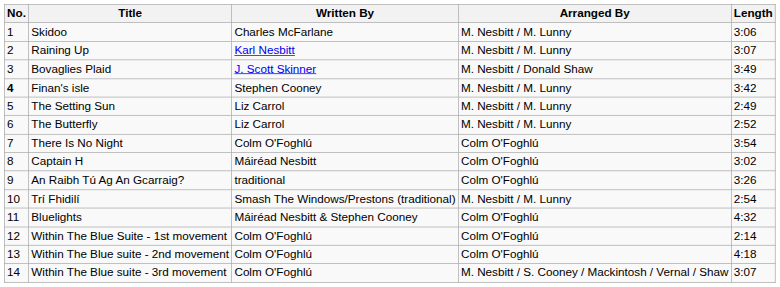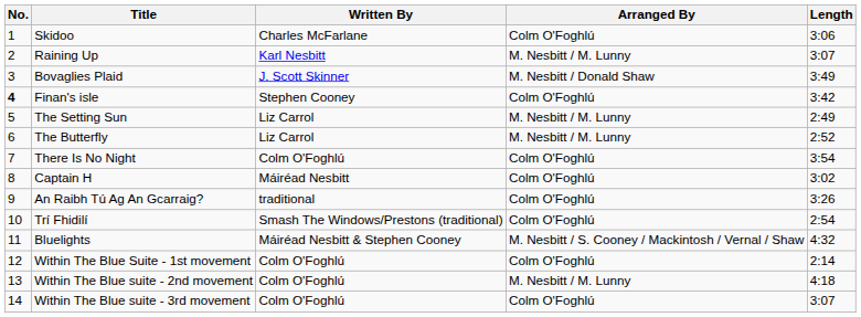 <table class="wikitable">
 <tr>
 <th>No.</th>
 <th>Title</th>
 <th>Written By</th>
 <th>Arranged By</th>
 <th>Length</th>
 </tr>
 <tr>
 <td>1</td>
 <td>Skidoo</td>
 <td>Charles McFarlane</td>
-<td>M. Nesbitt / M. Lunny</td>
+<td>Colm O'Foghlú</td>
 <td>3:06</td>
 </tr>
 <tr>
 <td>2</td>
 <td>Raining Up</td>
 <td><a href='#'>Karl Nesbitt</a></td>
 <td>M. Nesbitt / M. Lunny</td>
 <td>3:07</td>
 </tr>
 <tr>
 <td>3</td>
 <td>Bovaglies Plaid</td>
 <td><a href='#'>J. Scott Skinner</a></td>
 <td>M. Nesbitt / Donald Shaw</td>
 <td>3:49</td>
 </tr>
 <tr>
 <td><strong>4</strong></td>
 <td>Finan's isle</td>
 <td>Stephen Cooney</td>
-<td>M. Nesbitt / M. Lunny</td>
+<td>Colm O'Foghlú</td>
 <td>3:42</td>
 </tr>
 <tr>
 <td>5</td>
 <td>The Setting Sun</td>
 <td>Liz Carrol</td>
 <td>M. Nesbitt / M. Lunny</td>
 <td>2:49</td>
 </tr>
 <tr>
 <td>6</td>
 <td>The Butterfly</td>
 <td>Liz Carrol</td>
 <td>M. Nesbitt / M. Lunny</td>
 <td>2:52</td>
 </tr>
 <tr>
 <td>7</td>
 <td>There Is No Night</td>
 <td>Colm O'Foghlú</td>
 <td>Colm O'Foghlú</td>
 <td>3:54</td>
 </tr>
 <tr>
 <td>8</td>
 <td>Captain H</td>
 <td>Máiréad Nesbitt</td>
 <td>Colm O'Foghlú</td>
 <td>3:02</td>
 </tr>
 <tr>
 <td>9</td>
 <td>An Raibh Tú Ag An Gcarraig?</td>
 <td>traditional</td>
 <td>Colm O'Foghlú</td>
 <td>3:26</td>
 </tr>
 <tr>
 <td>10</td>
 <td>Trí Fhidilí</td>
 <td>Smash The Windows/Prestons (traditional)</td>
-<td>M. Nesbitt / M. Lunny</td>
+<td>Colm O'Foghlú</td>
 <td>2:54</td>
 </tr>
 <tr>
 <td>11</td>
 <td>Bluelights</td>
 <td>Máiréad Nesbitt & Stephen Cooney</td>
-<td>Colm O'Foghlú</td>
+<td>M. Nesbitt / S. Cooney / Mackintosh / Vernal / Shaw</td>
 <td>4:32</td>
 </tr>
 <tr>
 <td>12</td>
 <td>Within The Blue Suite - 1st movement</td>
 <td>Colm O'Foghlú</td>
 <td>Colm O'Foghlú</td>
 <td>2:14</td>
 </tr>
 <tr>
 <td>13</td>
 <td>Within The Blue suite - 2nd movement</td>
 <td>Colm O'Foghlú</td>
-<td>Colm O'Foghlú</td>
+<td>M. Nesbitt / M. Lunny</td>
 <td>4:18</td>
 </tr>
 <tr>
 <td>14</td>
 <td>Within The Blue suite - 3rd movement</td>
 <td>Colm O'Foghlú</td>
-<td>M. Nesbitt / S. Cooney / Mackintosh / Vernal / Shaw</td>
+<td>Colm O'Foghlú</td>
 <td>3:07</td>
 </tr>
 </table>
